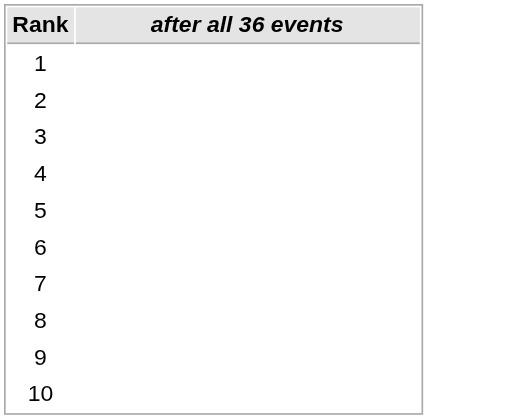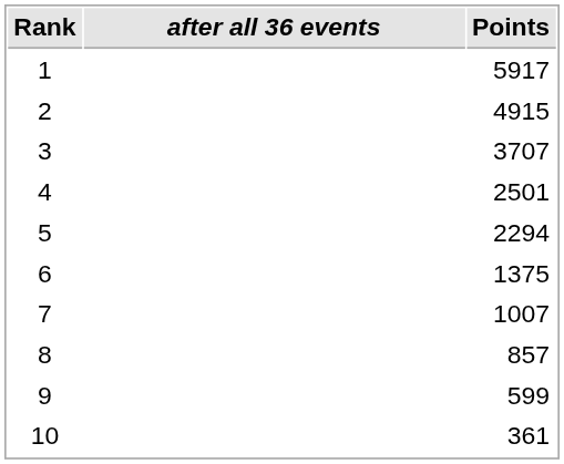 <table cellspacing="1" cellpadding="3" style="border:1px solid #AAAAAA; font-size:86%;">
 <tr bgcolor="#E4E4E4">
 <th style="border-bottom:1px solid #AAAAAA" width=10>Rank</th>
 <th style="border-bottom:1px solid #AAAAAA" width=200><em>after all 36 events</em></th>
+<th style="border-bottom:1px solid #AAAAAA" width=20 align=right>Points</th>
 </tr>
 <tr>
 <td align=center>1</td>
 <td><strong></strong></td>
+<td align=right>5917</td>
 </tr>
 <tr>
 <td align=center>2</td>
 <td></td>
+<td align=right>4915</td>
 </tr>
 <tr>
 <td align=center>3</td>
 <td></td>
+<td align=right>3707</td>
 </tr>
 <tr>
 <td align=center>4</td>
 <td></td>
+<td align=right>2501</td>
 </tr>
 <tr>
 <td align=center>5</td>
 <td></td>
+<td align=right>2294</td>
 </tr>
 <tr>
 <td align=center>6</td>
 <td></td>
+<td align=right>1375</td>
 </tr>
 <tr>
 <td align=center>7</td>
 <td></td>
+<td align=right>1007</td>
 </tr>
 <tr>
 <td align=center>8</td>
 <td>  </td>
+<td align=right>857</td>
 </tr>
 <tr>
 <td align=center>9</td>
 <td></td>
+<td align=right>599</td>
 </tr>
 <tr>
 <td align=center>10</td>
 <td></td>
+<td align=right>361</td>
 </tr>
 </table>
